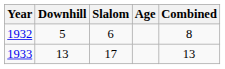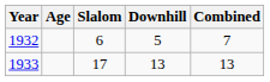 <table class=wikitable style="text-align:center">
 <tr>
 <th>Year</th>
+<th>Age</th>
+<th>Slalom</th>
 <th>Downhill</th>
-<th>Slalom</th>
-<th>Age</th>
 <th>Combined</th>
 </tr>
 <tr>
 <td><a href='#'>1932</a></td>
+<td><em> </em></td>
+<td>6</td>
 <td>5</td>
-<td>6</td>
-<td><em> </em></td>
-<td>8</td>
+<td>7</td>
 </tr>
 <tr>
 <td><a href='#'>1933</a></td>
+<td><em> </em></td>
+<td>17</td>
 <td>13</td>
-<td>17</td>
-<td><em> </em></td>
 <td>13</td>
 </tr>
 </table>
